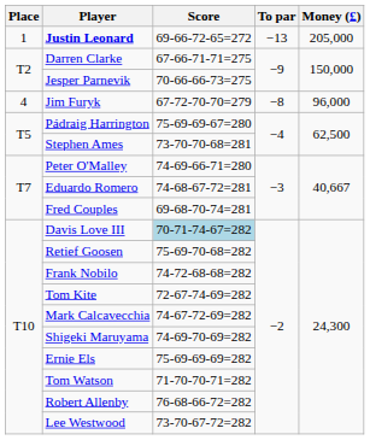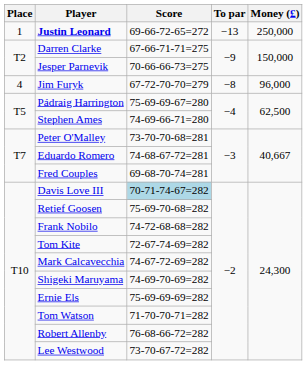 <table class="wikitable">
 <tr>
 <th>Place</th>
 <th>Player</th>
 <th>Score</th>
 <th>To par</th>
 <th>Money (<a href='#'>£</a>)</th>
 </tr>
 <tr>
 <td align="center">1</td>
 <td> <strong><a href='#'>Justin Leonard</a></strong></td>
 <td>69-66-72-65=272</td>
 <td align="center">−13</td>
-<td align=center>205,000</td>
+<td align=center>250,000</td>
 </tr>
 <tr>
 <td rowspan=2 align="center">T2</td>
 <td> <a href='#'>Darren Clarke</a></td>
 <td>67-66-71-71=275</td>
 <td rowspan=2 align="center">−9</td>
 <td rowspan=2 align=center>150,000</td>
 </tr>
 <tr>
 <td> <a href='#'>Jesper Parnevik</a></td>
 <td>70-66-66-73=275</td>
 </tr>
 <tr>
 <td align="center">4</td>
 <td> <a href='#'>Jim Furyk</a></td>
 <td>67-72-70-70=279</td>
 <td align="center">−8</td>
 <td align=center>96,000</td>
 </tr>
 <tr>
 <td rowspan=2 align="center">T5</td>
 <td> <a href='#'>Pádraig Harrington</a></td>
 <td>75-69-69-67=280</td>
 <td rowspan=2 align="center">−4</td>
 <td rowspan=2 align=center>62,500</td>
 </tr>
 <tr>
 <td> <a href='#'>Stephen Ames</a></td>
-<td>73-70-70-68=281</td>
+<td>74-69-66-71=280</td>
 </tr>
 <tr>
 <td rowspan=3 align="center">T7</td>
 <td> <a href='#'>Peter O'Malley</a></td>
-<td>74-69-66-71=280</td>
+<td>73-70-70-68=281</td>
 <td rowspan=3 align="center">−3</td>
 <td rowspan=3 align=center>40,667</td>
 </tr>
 <tr>
 <td> <a href='#'>Eduardo Romero</a></td>
 <td>74-68-67-72=281</td>
 </tr>
 <tr>
 <td> <a href='#'>Fred Couples</a></td>
 <td>69-68-70-74=281</td>
 </tr>
 <tr>
 <td rowspan=10 align="center">T10</td>
 <td> <a href='#'>Davis Love III</a></td>
 <td style="background: lightblue;">70-71-74-67=282</td>
 <td rowspan=10 align="center">−2</td>
 <td rowspan=10 align=center>24,300</td>
 </tr>
 <tr>
 <td> <a href='#'>Retief Goosen</a></td>
 <td>75-69-70-68=282</td>
 </tr>
 <tr>
 <td> <a href='#'>Frank Nobilo</a></td>
 <td>74-72-68-68=282</td>
 </tr>
 <tr>
 <td> <a href='#'>Tom Kite</a></td>
 <td>72-67-74-69=282</td>
 </tr>
 <tr>
 <td> <a href='#'>Mark Calcavecchia</a></td>
 <td>74-67-72-69=282</td>
 </tr>
 <tr>
 <td> <a href='#'>Shigeki Maruyama</a></td>
 <td>74-69-70-69=282</td>
 </tr>
 <tr>
 <td> <a href='#'>Ernie Els</a></td>
 <td>75-69-69-69=282</td>
 </tr>
 <tr>
 <td> <a href='#'>Tom Watson</a></td>
 <td>71-70-70-71=282</td>
 </tr>
 <tr>
 <td> <a href='#'>Robert Allenby</a></td>
 <td>76-68-66-72=282</td>
 </tr>
 <tr>
 <td> <a href='#'>Lee Westwood</a></td>
 <td>73-70-67-72=282</td>
 </tr>
 </table>
